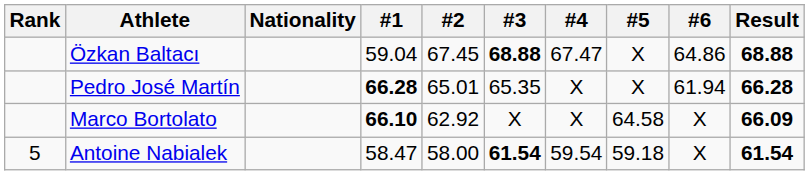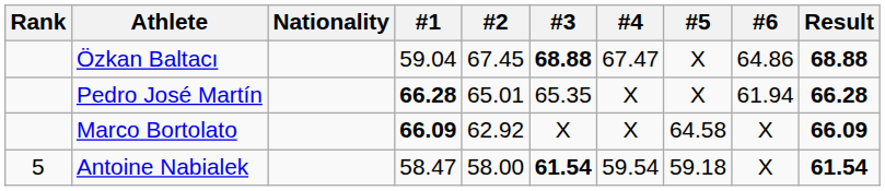 <table class="wikitable sortable" style="text-align:center">
 <tr>
 <th>Rank</th>
 <th>Athlete</th>
 <th>Nationality</th>
 <th>#1</th>
 <th>#2</th>
 <th>#3</th>
 <th>#4</th>
 <th>#5</th>
 <th>#6</th>
 <th>Result</th>
 </tr>
 <tr>
 <td></td>
 <td align="left"><a href='#'>Özkan Baltacı</a></td>
 <td align="left"></td>
 <td>59.04</td>
 <td>67.45</td>
 <td><strong>68.88</strong></td>
 <td>67.47</td>
 <td>X</td>
 <td>64.86</td>
 <td><strong>68.88</strong></td>
 </tr>
 <tr>
 <td></td>
 <td align="left"><a href='#'>Pedro José Martín</a></td>
 <td align="left"></td>
 <td><strong>66.28</strong></td>
 <td>65.01</td>
 <td>65.35</td>
 <td>X</td>
 <td>X</td>
 <td>61.94</td>
 <td><strong>66.28</strong></td>
 </tr>
 <tr>
 <td></td>
 <td align="left"><a href='#'>Marco Bortolato</a></td>
 <td align="left"></td>
-<td><strong>66.10</strong></td>
+<td><strong>66.09</strong></td>
 <td>62.92</td>
 <td>X</td>
 <td>X</td>
 <td>64.58</td>
 <td>X</td>
 <td><strong>66.09</strong></td>
 </tr>
 <tr>
 <td>5</td>
 <td align="left"><a href='#'>Antoine Nabialek</a></td>
 <td align="left"></td>
 <td>58.47</td>
 <td>58.00</td>
 <td><strong>61.54</strong></td>
 <td>59.54</td>
 <td>59.18</td>
 <td>X</td>
 <td><strong>61.54</strong></td>
 </tr>
 </table>
